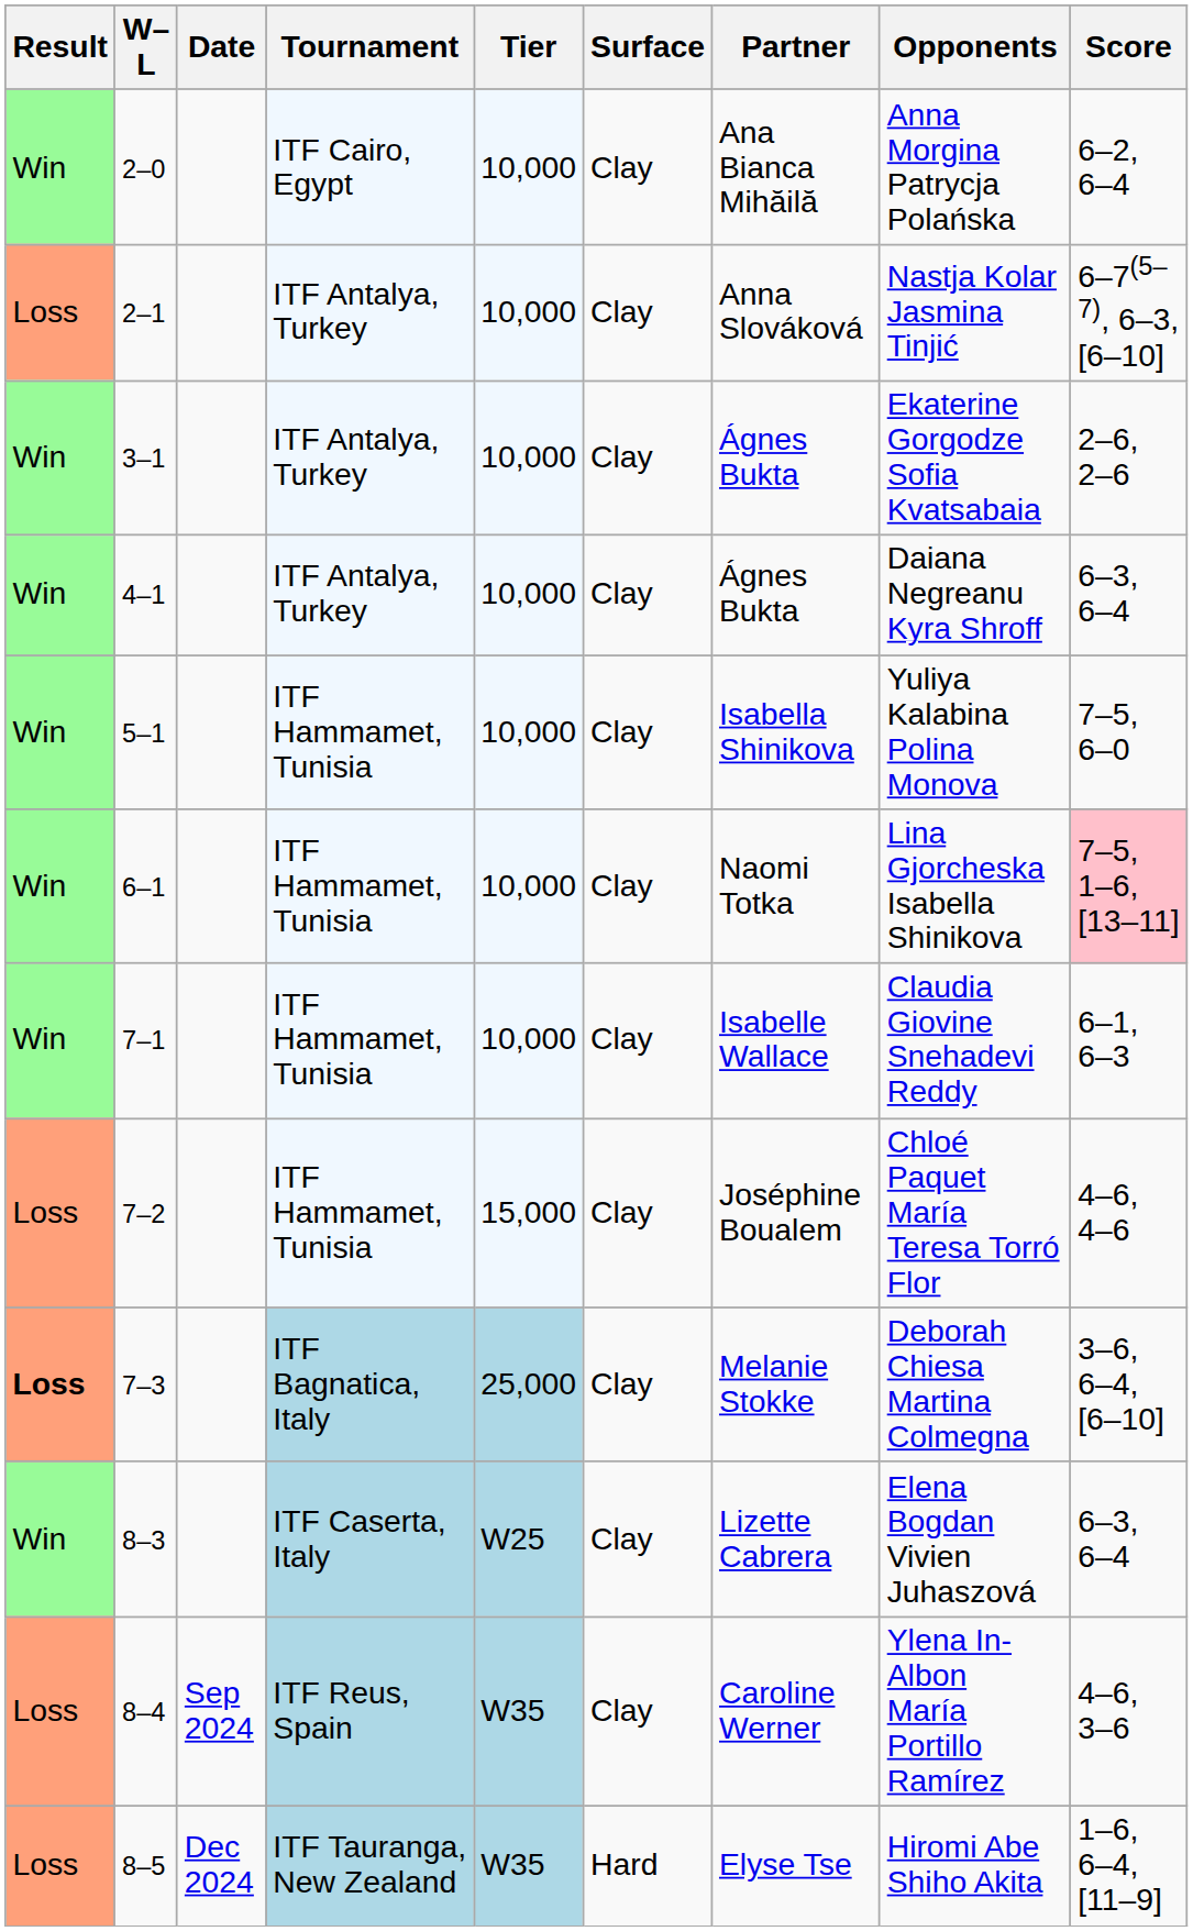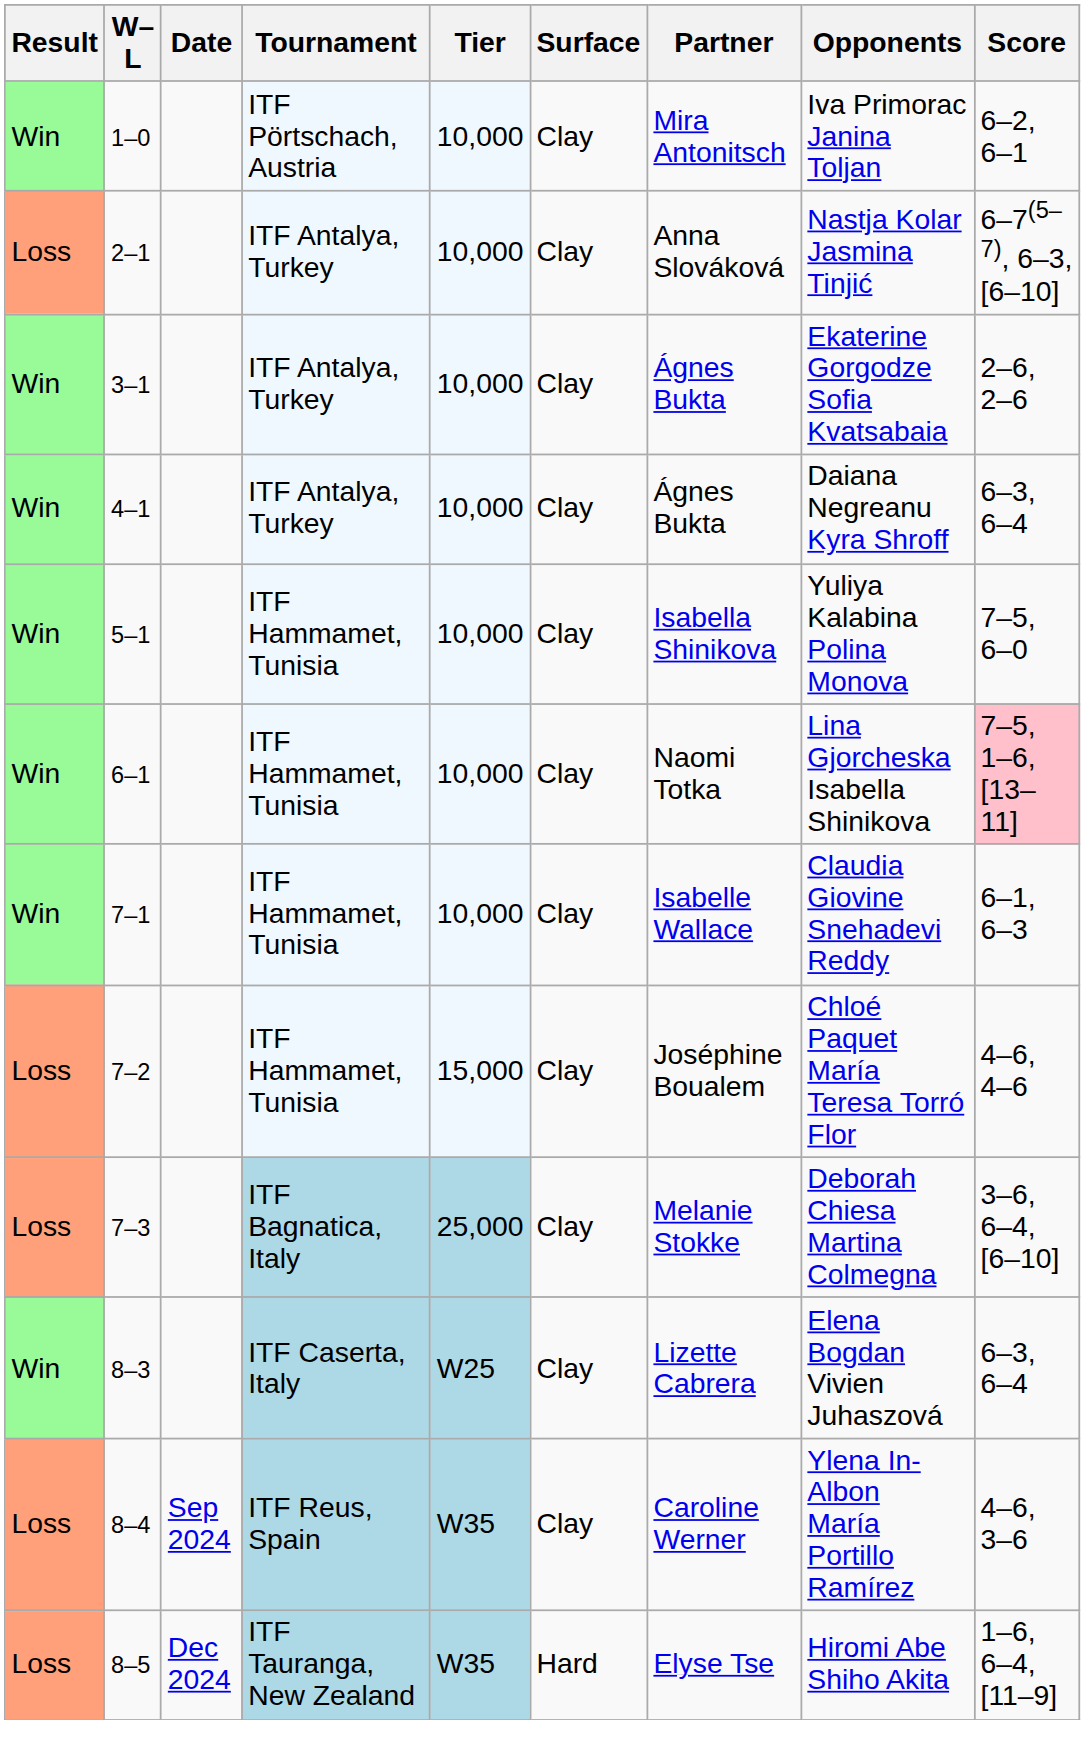 <table class="sortable wikitable nowrap">
 <tr>
 <th>Result</th>
 <th class="unsortable">W–L</th>
 <th>Date</th>
 <th>Tournament</th>
 <th>Tier</th>
 <th>Surface</th>
 <th>Partner</th>
 <th>Opponents</th>
 <th class="unsortable">Score</th>
 </tr>
 <tr>
 <td style="background:#98fb98;">Win</td>
-<td><small>2–0</small></td>
+<td><small>1–0</small></td>
 <td><a href='#'></a></td>
-<td style="background:#f0f8ff;">ITF Cairo, Egypt</td>
+<td style="background:#f0f8ff;">ITF Pörtschach, Austria</td>
 <td style="background:#f0f8ff;">10,000</td>
 <td>Clay</td>
-<td> Ana Bianca Mihăilă</td>
-<td> <a href='#'>Anna Morgina</a> <br>  Patrycja Polańska</td>
-<td>6–2, 6–4</td>
+<td> <a href='#'>Mira Antonitsch</a></td>
+<td> Iva Primorac <br>  <a href='#'>Janina Toljan</a></td>
+<td>6–2, 6–1</td>
 </tr>
 <tr>
 <td style="background:#ffa07a;">Loss</td>
 <td><small>2–1</small></td>
 <td><a href='#'></a></td>
 <td style="background:#f0f8ff;">ITF Antalya, Turkey</td>
 <td style="background:#f0f8ff;">10,000</td>
 <td>Clay</td>
 <td> Anna Slováková</td>
 <td> <a href='#'>Nastja Kolar</a> <br>  <a href='#'>Jasmina Tinjić</a></td>
 <td>6–7<sup>(5–7)</sup>, 6–3, [6–10]</td>
 </tr>
 <tr>
 <td style="background:#98fb98;">Win</td>
 <td><small>3–1</small></td>
 <td><a href='#'></a></td>
 <td style="background:#f0f8ff;">ITF Antalya, Turkey</td>
 <td style="background:#f0f8ff;">10,000</td>
 <td>Clay</td>
 <td> <a href='#'>Ágnes Bukta</a></td>
 <td> <a href='#'>Ekaterine Gorgodze</a> <br>  <a href='#'>Sofia Kvatsabaia</a></td>
 <td>2–6, 2–6</td>
 </tr>
 <tr>
 <td style="background:#98fb98;">Win</td>
 <td><small>4–1</small></td>
 <td><a href='#'></a></td>
 <td style="background:#f0f8ff;">ITF Antalya, Turkey</td>
 <td style="background:#f0f8ff;">10,000</td>
 <td>Clay</td>
 <td> Ágnes Bukta</td>
 <td> Daiana Negreanu <br>  <a href='#'>Kyra Shroff</a></td>
 <td>6–3, 6–4</td>
 </tr>
 <tr>
 <td style="background:#98fb98;">Win</td>
 <td><small>5–1</small></td>
 <td><a href='#'></a></td>
 <td style="background:#f0f8ff;">ITF Hammamet, Tunisia</td>
 <td style="background:#f0f8ff;">10,000</td>
 <td>Clay</td>
 <td> <a href='#'>Isabella Shinikova</a></td>
 <td> Yuliya Kalabina <br>  <a href='#'>Polina Monova</a></td>
 <td>7–5, 6–0</td>
 </tr>
 <tr>
 <td style="background:#98fb98;">Win</td>
 <td><small>6–1</small></td>
 <td><a href='#'></a></td>
 <td style="background:#f0f8ff;">ITF Hammamet, Tunisia</td>
 <td style="background:#f0f8ff;">10,000</td>
 <td>Clay</td>
 <td> Naomi Totka</td>
 <td> <a href='#'>Lina Gjorcheska</a> <br>  Isabella Shinikova</td>
 <td style="background: pink;">7–5, 1–6, [13–11]</td>
 </tr>
 <tr>
 <td style="background:#98fb98;">Win</td>
 <td><small>7–1</small></td>
 <td><a href='#'></a></td>
 <td style="background:#f0f8ff;">ITF Hammamet, Tunisia</td>
 <td style="background:#f0f8ff;">10,000</td>
 <td>Clay</td>
 <td> <a href='#'>Isabelle Wallace</a></td>
 <td> <a href='#'>Claudia Giovine</a> <br>  <a href='#'>Snehadevi Reddy</a></td>
 <td>6–1, 6–3</td>
 </tr>
 <tr>
 <td style="background:#ffa07a;">Loss</td>
 <td><small>7–2</small></td>
 <td><a href='#'></a></td>
 <td style="background:#f0f8ff;">ITF Hammamet, Tunisia</td>
 <td style="background:#f0f8ff;">15,000</td>
 <td>Clay</td>
 <td> Joséphine Boualem</td>
 <td> <a href='#'>Chloé Paquet</a> <br>  <a href='#'>María Teresa Torró Flor</a></td>
 <td>4–6, 4–6</td>
 </tr>
 <tr>
-<td style="background:#ffa07a;"><strong>Loss</strong></td>
+<td style="background:#ffa07a;">Loss</td>
 <td><small>7–3</small></td>
 <td><a href='#'></a></td>
 <td style="background:lightblue;">ITF Bagnatica, Italy</td>
 <td style="background:lightblue;">25,000</td>
 <td>Clay</td>
 <td> <a href='#'>Melanie Stokke</a></td>
 <td> <a href='#'>Deborah Chiesa</a> <br>  <a href='#'>Martina Colmegna</a></td>
 <td>3–6, 6–4, [6–10]</td>
 </tr>
 <tr>
 <td style="background:#98fb98;">Win</td>
 <td><small>8–3</small></td>
 <td><a href='#'></a></td>
 <td style="background:lightblue;">ITF Caserta, Italy</td>
 <td style="background:lightblue;">W25</td>
 <td>Clay</td>
 <td> <a href='#'>Lizette Cabrera</a></td>
 <td> <a href='#'>Elena Bogdan</a> <br>  Vivien Juhaszová</td>
 <td>6–3, 6–4</td>
 </tr>
 <tr>
 <td style="background:#ffa07a;">Loss</td>
 <td><small>8–4</small></td>
 <td><a href='#'>Sep 2024</a></td>
 <td style="background:lightblue;">ITF Reus, Spain</td>
 <td style="background:lightblue;">W35</td>
 <td>Clay</td>
 <td> <a href='#'>Caroline Werner</a></td>
 <td> <a href='#'>Ylena In-Albon</a> <br>  <a href='#'>María Portillo Ramírez</a></td>
 <td>4–6, 3–6</td>
 </tr>
 <tr>
 <td style="background:#ffa07a;">Loss</td>
 <td><small>8–5</small></td>
 <td><a href='#'>Dec 2024</a></td>
 <td style="background:lightblue;">ITF Tauranga, New Zealand</td>
 <td style="background:lightblue;">W35</td>
 <td>Hard</td>
 <td> <a href='#'>Elyse Tse</a></td>
 <td> <a href='#'>Hiromi Abe</a> <br>  <a href='#'>Shiho Akita</a></td>
 <td>1–6, 6–4, [11–9]</td>
 </tr>
 </table>
